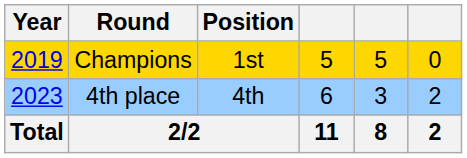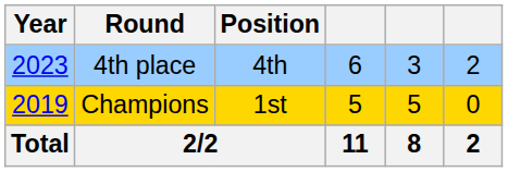 <table class="wikitable" style="text-align:center;">
 <tr>
 <th>Year</th>
 <th>Round</th>
 <th>Position</th>
 <th width=30></th>
 <th width=30></th>
 <th width=30></th>
 </tr>
+<tr bgcolor="#9acdff">
+<td> <a href='#'>2023</a></td>
+<td>4th place</td>
+<td>4th</td>
+<td>6</td>
+<td>3</td>
+<td>2</td>
+</tr>
 <tr bgcolor=gold>
 <td> <a href='#'>2019</a></td>
 <td>Champions</td>
 <td>1st</td>
 <td>5</td>
 <td>5</td>
 <td>0</td>
-</tr>
-<tr bgcolor="#9acdff">
-<td> <a href='#'>2023</a></td>
-<td>4th place</td>
-<td>4th</td>
-<td>6</td>
-<td>3</td>
-<td>2</td>
 </tr>
 <tr>
 <th>Total</th>
 <th colspan="2">2/2</th>
 <th>11</th>
 <th>8</th>
 <th>2</th>
 </tr>
 </table>
